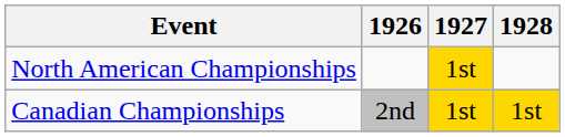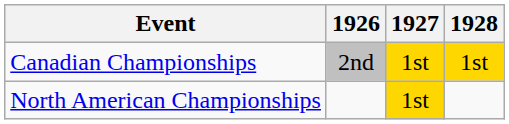 <table class="wikitable">
 <tr>
 <th>Event</th>
 <th>1926</th>
 <th>1927</th>
 <th>1928</th>
 </tr>
 <tr>
+<td><a href='#'>Canadian Championships</a></td>
+<td align="center" bgcolor="silver">2nd</td>
+<td align="center" bgcolor="gold">1st</td>
+<td align="center" bgcolor="gold">1st</td>
+</tr>
+<tr>
 <td><a href='#'>North American Championships</a></td>
 <td></td>
 <td align="center" bgcolor="gold">1st</td>
 <td></td>
 </tr>
-<tr>
-<td><a href='#'>Canadian Championships</a></td>
-<td align="center" bgcolor="silver">2nd</td>
-<td align="center" bgcolor="gold">1st</td>
-<td align="center" bgcolor="gold">1st</td>
-</tr>
 </table>
